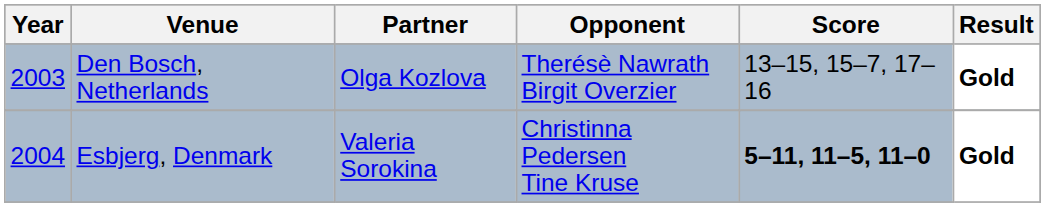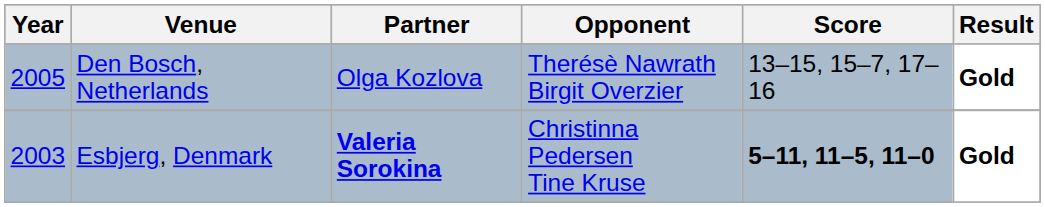 <table class="sortable wikitable" style="font-size: 90%;">
 <tr>
 <th>Year</th>
 <th>Venue</th>
 <th>Partner</th>
 <th>Opponent</th>
 <th>Score</th>
 <th>Result</th>
 </tr>
 <tr style="background:#AABBCC">
-<td align="center"><a href='#'>2003</a></td>
+<td align="center"><a href='#'>2005</a></td>
 <td align="left"><a href='#'>Den Bosch</a>, <a href='#'>Netherlands</a></td>
 <td align="left"> <a href='#'>Olga Kozlova</a></td>
 <td align="left"> <a href='#'>Therésè Nawrath</a> <br>  <a href='#'>Birgit Overzier</a></td>
 <td align="left">13–15, 15–7, 17–16</td>
 <td style="text-align:left; background:white"> <strong>Gold</strong></td>
 </tr>
 <tr>
 </tr>
 <tr style="background:#AABBCC">
-<td align="center"><a href='#'>2004</a></td>
+<td align="center"><a href='#'>2003</a></td>
 <td align="left"><a href='#'>Esbjerg</a>, <a href='#'>Denmark</a></td>
-<td align="left"> <a href='#'>Valeria Sorokina</a></td>
+<td align="left"><strong> <a href='#'>Valeria Sorokina</a></strong></td>
 <td align="left"> <a href='#'>Christinna Pedersen</a> <br>  <a href='#'>Tine Kruse</a></td>
 <td align="left"><strong>5–11, 11–5, 11–0</strong></td>
 <td style="text-align:left; background:white"> <strong>Gold</strong></td>
 </tr>
 </table>
